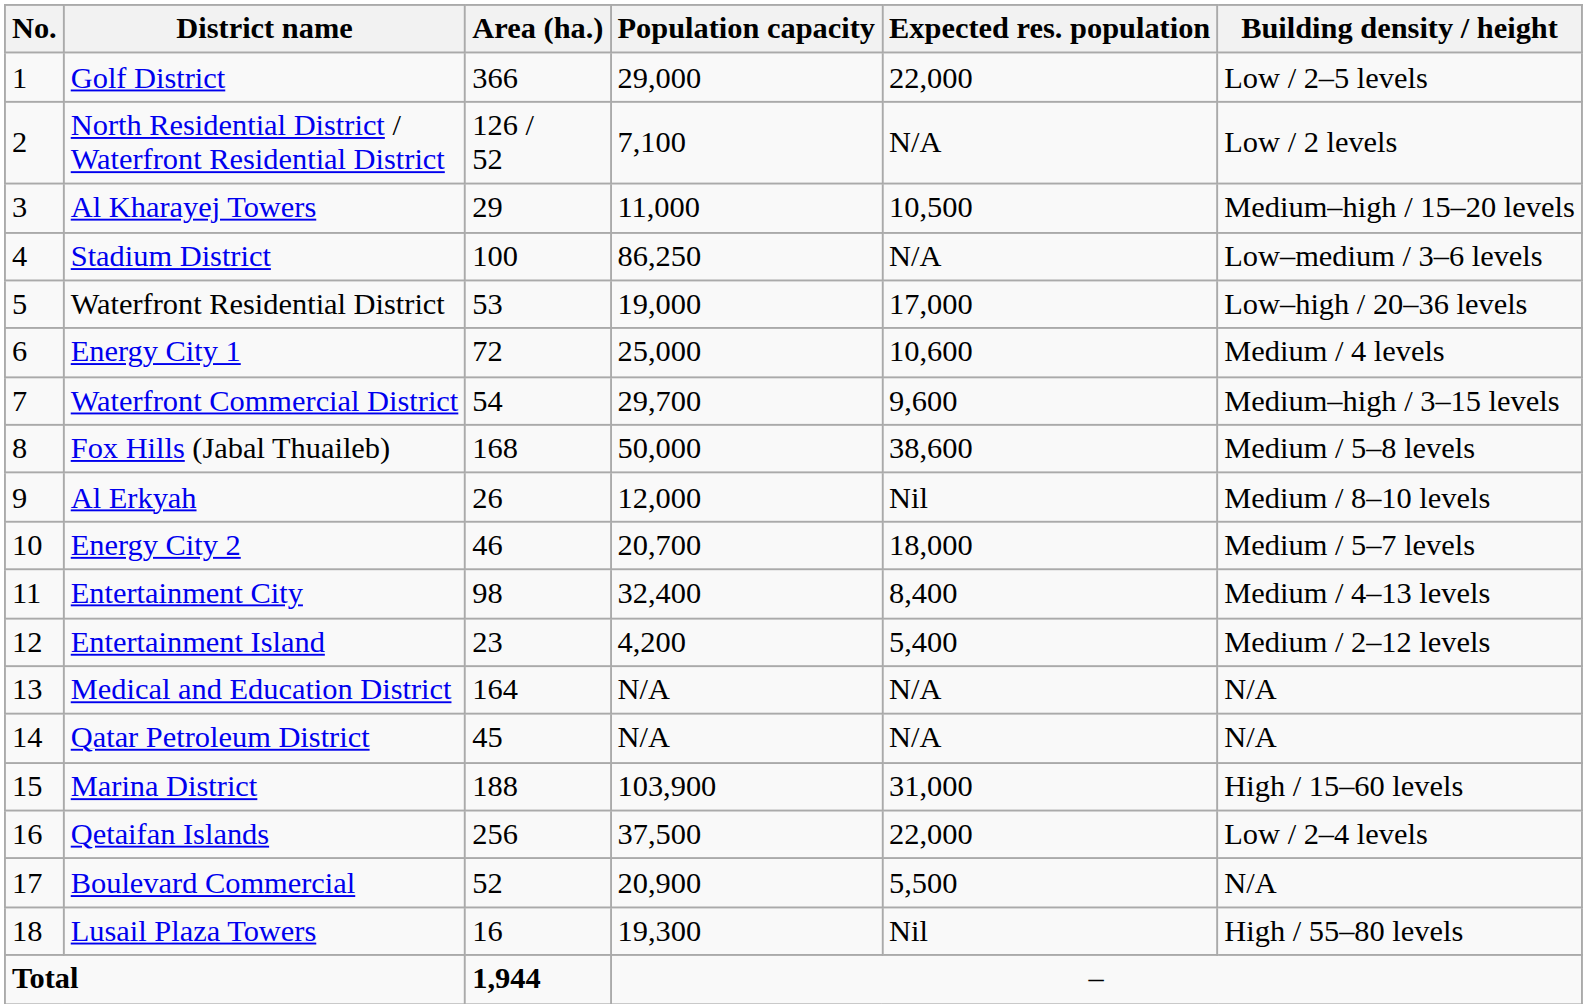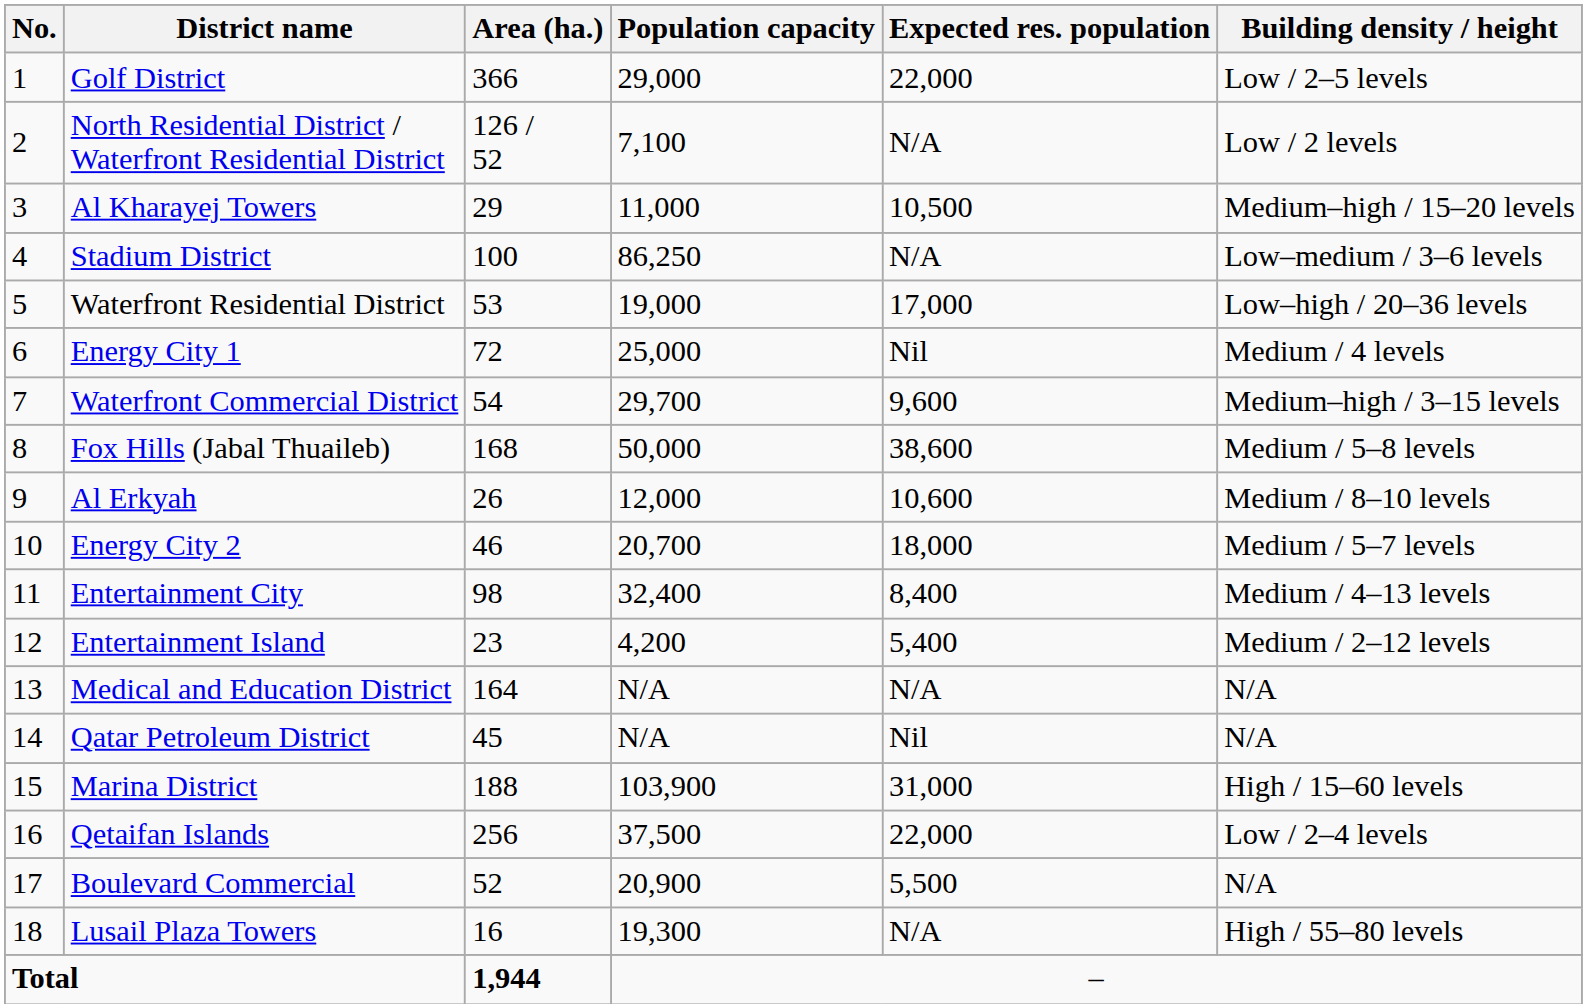 <table class="wikitable">
 <tr>
 <th>No.</th>
 <th>District name</th>
 <th>Area (ha.)</th>
 <th>Population capacity</th>
 <th>Expected res. population</th>
 <th>Building density / height</th>
 </tr>
 <tr>
 <td>1</td>
 <td><a href='#'>Golf District</a></td>
 <td>366</td>
 <td>29,000</td>
 <td>22,000</td>
 <td>Low / 2–5 levels</td>
 </tr>
 <tr>
 <td>2</td>
 <td><a href='#'>North Residential District</a> / <br> <a href='#'>Waterfront Residential District</a></td>
 <td>126 / <br> 52</td>
 <td>7,100</td>
 <td>N/A</td>
 <td>Low / 2 levels</td>
 </tr>
 <tr>
 <td>3</td>
 <td><a href='#'>Al Kharayej Towers</a></td>
 <td>29</td>
 <td>11,000</td>
 <td>10,500</td>
 <td>Medium–high / 15–20 levels</td>
 </tr>
 <tr>
 <td>4</td>
 <td><a href='#'>Stadium District</a></td>
 <td>100</td>
 <td>86,250</td>
 <td>N/A</td>
 <td>Low–medium / 3–6 levels</td>
 </tr>
 <tr>
 <td>5</td>
 <td>Waterfront Residential District</td>
 <td>53</td>
 <td>19,000</td>
 <td>17,000</td>
 <td>Low–high / 20–36 levels</td>
 </tr>
 <tr>
 <td>6</td>
 <td><a href='#'>Energy City 1</a></td>
 <td>72</td>
 <td>25,000</td>
-<td>10,600</td>
+<td>Nil</td>
 <td>Medium / 4 levels</td>
 </tr>
 <tr>
 <td>7</td>
 <td><a href='#'>Waterfront Commercial District</a></td>
 <td>54</td>
 <td>29,700</td>
 <td>9,600</td>
 <td>Medium–high / 3–15 levels</td>
 </tr>
 <tr>
 <td>8</td>
 <td><a href='#'>Fox Hills</a> (Jabal Thuaileb)</td>
 <td>168</td>
 <td>50,000</td>
 <td>38,600</td>
 <td>Medium / 5–8 levels</td>
 </tr>
 <tr>
 <td>9</td>
 <td><a href='#'>Al Erkyah</a></td>
 <td>26</td>
 <td>12,000</td>
-<td>Nil</td>
+<td>10,600</td>
 <td>Medium / 8–10 levels</td>
 </tr>
 <tr>
 <td>10</td>
 <td><a href='#'>Energy City 2</a></td>
 <td>46</td>
 <td>20,700</td>
 <td>18,000</td>
 <td>Medium / 5–7 levels</td>
 </tr>
 <tr>
 <td>11</td>
 <td><a href='#'>Entertainment City</a></td>
 <td>98</td>
 <td>32,400</td>
 <td>8,400</td>
 <td>Medium / 4–13 levels</td>
 </tr>
 <tr>
 <td>12</td>
 <td><a href='#'>Entertainment Island</a></td>
 <td>23</td>
 <td>4,200</td>
 <td>5,400</td>
 <td>Medium / 2–12 levels</td>
 </tr>
 <tr>
 <td>13</td>
 <td><a href='#'>Medical and Education District</a></td>
 <td>164</td>
 <td>N/A</td>
 <td>N/A</td>
 <td>N/A</td>
 </tr>
 <tr>
 <td>14</td>
 <td><a href='#'>Qatar Petroleum District</a></td>
 <td>45</td>
 <td>N/A</td>
-<td>N/A</td>
+<td>Nil</td>
 <td>N/A</td>
 </tr>
 <tr>
 <td>15</td>
 <td><a href='#'>Marina District</a></td>
 <td>188</td>
 <td>103,900</td>
 <td>31,000</td>
 <td>High / 15–60 levels</td>
 </tr>
 <tr>
 <td>16</td>
 <td><a href='#'>Qetaifan Islands</a></td>
 <td>256</td>
 <td>37,500</td>
 <td>22,000</td>
 <td>Low / 2–4 levels</td>
 </tr>
 <tr>
 <td>17</td>
 <td><a href='#'>Boulevard Commercial</a></td>
 <td>52</td>
 <td>20,900</td>
 <td>5,500</td>
 <td>N/A</td>
 </tr>
 <tr>
 <td>18</td>
 <td><a href='#'>Lusail Plaza Towers</a></td>
 <td>16</td>
 <td>19,300</td>
-<td>Nil</td>
+<td>N/A</td>
 <td>High / 55–80 levels</td>
 </tr>
 <tr>
 <td colspan="2"><strong>Total</strong></td>
 <td><strong>1,944</strong></td>
 <td colspan="3" align="center">–</td>
 </tr>
 </table>
